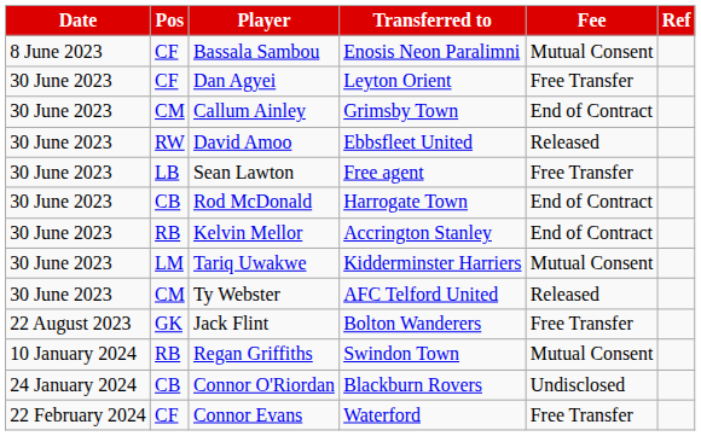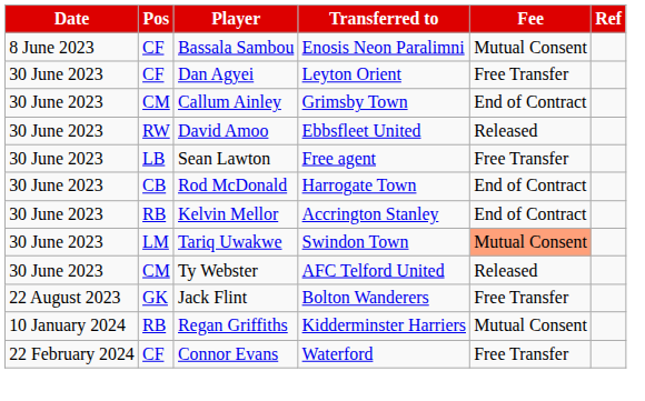 <table class="wikitable plainrowheaders sortable">
 <tr>
 <th style="color:white; background:#d00;">Date</th>
 <th style="color:white; background:#d00;">Pos</th>
 <th style="color:white; background:#d00;">Player</th>
 <th style="color:white; background:#d00;">Transferred to</th>
 <th style="color:white; background:#d00;">Fee</th>
 <th style="color:white; background:#d00;">Ref</th>
 </tr>
 <tr>
 <td>8 June 2023</td>
 <td><a href='#'>CF</a></td>
 <td> <a href='#'>Bassala Sambou</a></td>
 <td> <a href='#'>Enosis Neon Paralimni</a></td>
 <td>Mutual Consent</td>
 <td></td>
 </tr>
 <tr>
 <td>30 June 2023</td>
 <td><a href='#'>CF</a></td>
 <td> <a href='#'>Dan Agyei</a></td>
 <td> <a href='#'>Leyton Orient</a></td>
 <td>Free Transfer</td>
 <td></td>
 </tr>
 <tr>
 <td>30 June 2023</td>
 <td><a href='#'>CM</a></td>
 <td> <a href='#'>Callum Ainley</a></td>
 <td> <a href='#'>Grimsby Town</a></td>
 <td>End of Contract</td>
 <td></td>
 </tr>
 <tr>
 <td>30 June 2023</td>
 <td><a href='#'>RW</a></td>
 <td> <a href='#'>David Amoo</a></td>
 <td> <a href='#'>Ebbsfleet United</a></td>
 <td>Released</td>
 <td></td>
 </tr>
 <tr>
 <td>30 June 2023</td>
 <td><a href='#'>LB</a></td>
 <td> Sean Lawton</td>
 <td> <a href='#'>Free agent</a></td>
 <td>Free Transfer</td>
 <td></td>
 </tr>
 <tr>
 <td>30 June 2023</td>
 <td><a href='#'>CB</a></td>
 <td> <a href='#'>Rod McDonald</a></td>
 <td> <a href='#'>Harrogate Town</a></td>
 <td>End of Contract</td>
 <td></td>
 </tr>
 <tr>
 <td>30 June 2023</td>
 <td><a href='#'>RB</a></td>
 <td> <a href='#'>Kelvin Mellor</a></td>
 <td> <a href='#'>Accrington Stanley</a></td>
 <td>End of Contract</td>
 <td></td>
 </tr>
 <tr>
 <td>30 June 2023</td>
 <td><a href='#'>LM</a></td>
 <td> <a href='#'>Tariq Uwakwe</a></td>
-<td> <a href='#'>Kidderminster Harriers</a></td>
-<td>Mutual Consent</td>
+<td> <a href='#'>Swindon Town</a></td>
+<td style="background: lightsalmon;">Mutual Consent</td>
 <td></td>
 </tr>
 <tr>
 <td>30 June 2023</td>
 <td><a href='#'>CM</a></td>
 <td> Ty Webster</td>
 <td> <a href='#'>AFC Telford United</a></td>
 <td>Released</td>
 <td></td>
 </tr>
 <tr>
 <td>22 August 2023</td>
 <td><a href='#'>GK</a></td>
 <td> Jack Flint</td>
 <td> <a href='#'>Bolton Wanderers</a></td>
 <td>Free Transfer</td>
 <td></td>
 </tr>
 <tr>
 <td>10 January 2024</td>
 <td><a href='#'>RB</a></td>
 <td> <a href='#'>Regan Griffiths</a></td>
-<td> <a href='#'>Swindon Town</a></td>
+<td> <a href='#'>Kidderminster Harriers</a></td>
 <td>Mutual Consent</td>
-<td></td>
-</tr>
-<tr>
-<td>24 January 2024</td>
-<td><a href='#'>CB</a></td>
-<td> <a href='#'>Connor O'Riordan</a></td>
-<td> <a href='#'>Blackburn Rovers</a></td>
-<td>Undisclosed</td>
 <td></td>
 </tr>
 <tr>
 <td>22 February 2024</td>
 <td><a href='#'>CF</a></td>
 <td> <a href='#'>Connor Evans</a></td>
 <td> <a href='#'>Waterford</a></td>
 <td>Free Transfer</td>
 <td></td>
 </tr>
 </table>
